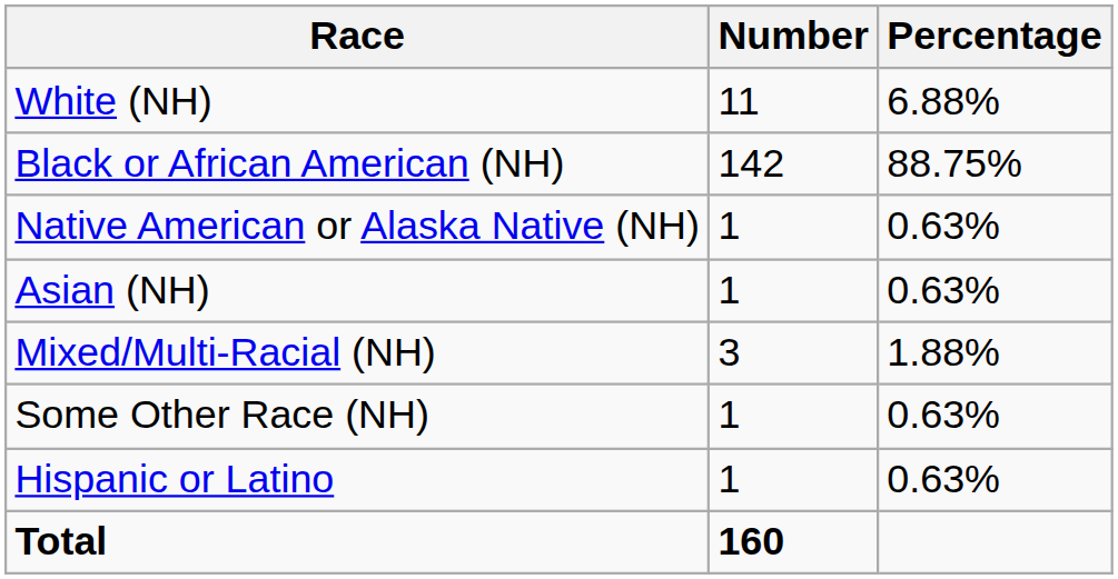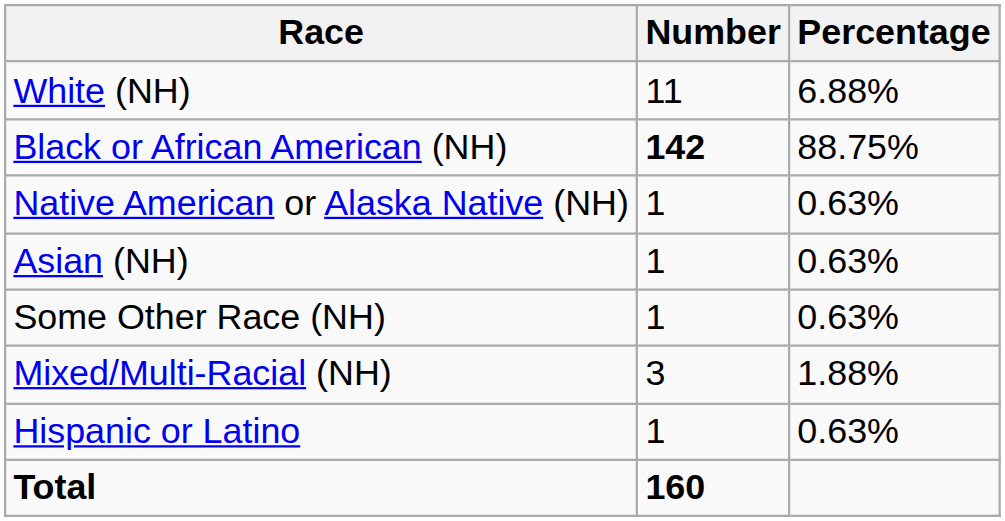 <table class="wikitable">
 <tr>
 <th>Race</th>
 <th>Number</th>
 <th>Percentage</th>
 </tr>
 <tr>
 <td><a href='#'>White</a> (NH)</td>
 <td>11</td>
 <td>6.88%</td>
 </tr>
 <tr>
 <td><a href='#'>Black or African American</a> (NH)</td>
-<td>142</td>
+<td><strong>142</strong></td>
 <td>88.75%</td>
 </tr>
 <tr>
 <td><a href='#'>Native American</a> or <a href='#'>Alaska Native</a> (NH)</td>
 <td>1</td>
 <td>0.63%</td>
 </tr>
 <tr>
 <td><a href='#'>Asian</a> (NH)</td>
 <td>1</td>
 <td>0.63%</td>
 </tr>
 <tr>
+<td>Some Other Race (NH)</td>
+<td>1</td>
+<td>0.63%</td>
+</tr>
+<tr>
 <td><a href='#'>Mixed/Multi-Racial</a> (NH)</td>
 <td>3</td>
 <td>1.88%</td>
-</tr>
-<tr>
-<td>Some Other Race (NH)</td>
-<td>1</td>
-<td>0.63%</td>
 </tr>
 <tr>
 <td><a href='#'>Hispanic or Latino</a></td>
 <td>1</td>
 <td>0.63%</td>
 </tr>
 <tr>
 <td><strong>Total</strong></td>
 <td><strong>160</strong></td>
 <td></td>
 </tr>
 </table>
